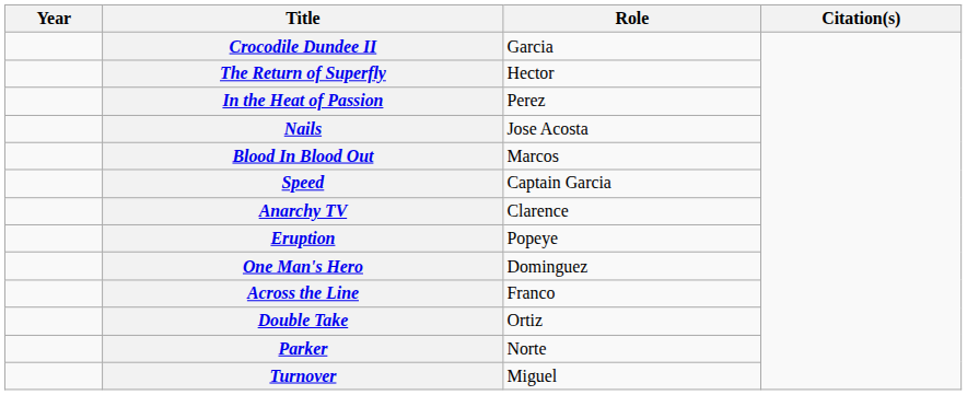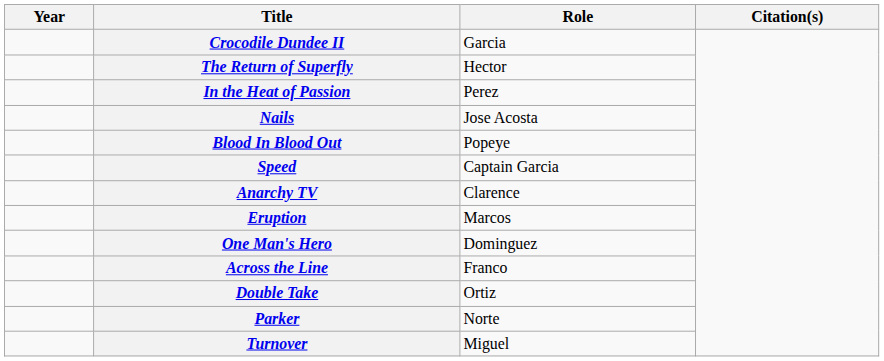 <table class="wikitable plainrowheaders sortable" style="width: 100%;">
 <tr>
 <th scope="col">Year</th>
 <th scope="col">Title</th>
 <th class="unsortable">Role</th>
 <th class="unsortable">Citation(s)</th>
 </tr>
 <tr>
 <td></td>
 <th scope="row"><em><a href='#'>Crocodile Dundee II</a></em></th>
 <td>Garcia</td>
 <td rowspan="13"></td>
 </tr>
 <tr>
 <td></td>
 <th scope="row"><em><a href='#'>The Return of Superfly</a></em></th>
 <td>Hector</td>
 </tr>
 <tr>
 <td></td>
 <th scope="row"><em><a href='#'>In the Heat of Passion</a></em></th>
 <td>Perez</td>
 </tr>
 <tr>
 <td></td>
 <th scope="row"><a href='#'><em>Nails</em></a></th>
 <td>Jose Acosta</td>
 </tr>
 <tr>
 <td></td>
 <th scope="row"><em><a href='#'>Blood In Blood Out</a></em></th>
-<td>Marcos</td>
+<td>Popeye</td>
 </tr>
 <tr>
 <td></td>
 <th scope="row"><a href='#'><em>Speed</em></a></th>
 <td>Captain Garcia</td>
 </tr>
 <tr>
 <td></td>
 <th scope="row"><em><a href='#'>Anarchy TV</a></em></th>
 <td>Clarence</td>
 </tr>
 <tr>
 <td></td>
 <th scope="row"><a href='#'><em>Eruption</em></a></th>
-<td>Popeye</td>
+<td>Marcos</td>
 </tr>
 <tr>
 <td></td>
 <th scope="row"><em><a href='#'>One Man's Hero</a></em></th>
 <td>Dominguez</td>
 </tr>
 <tr>
 <td></td>
 <th scope="row"><a href='#'><em>Across the Line</em></a></th>
 <td>Franco</td>
 </tr>
 <tr>
 <td></td>
 <th scope="row"><a href='#'><em>Double Take</em></a></th>
 <td>Ortiz</td>
 </tr>
 <tr>
 <td></td>
 <th scope="row"><a href='#'><em>Parker</em></a></th>
 <td>Norte</td>
 </tr>
 <tr>
 <td></td>
 <th scope="row"><a href='#'><em>Turnover</em></a></th>
 <td>Miguel</td>
 </tr>
 </table>
